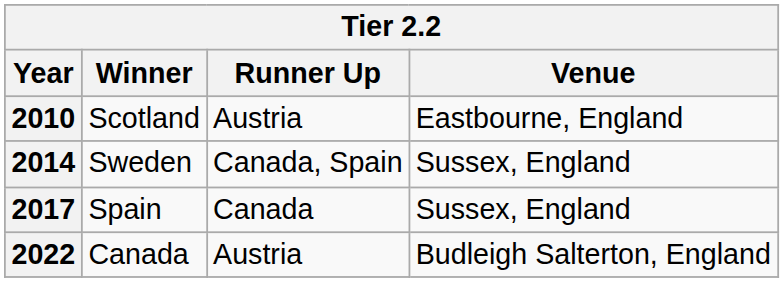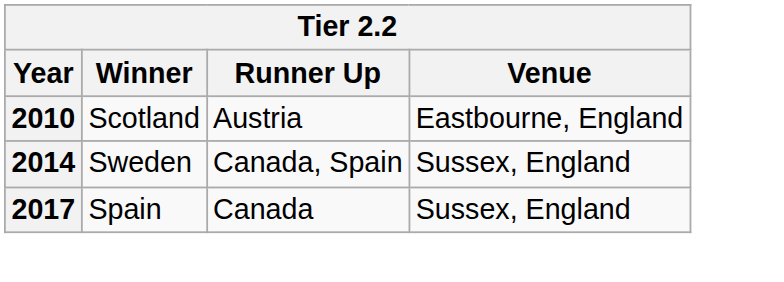 <table class="wikitable">
 <tr>
 <th colspan= "4">Tier 2.2</th>
 </tr>
 <tr>
 <th>Year</th>
 <th>Winner</th>
 <th>Runner Up</th>
 <th>Venue</th>
 </tr>
 <tr>
 <th>2010</th>
 <td> Scotland</td>
 <td> Austria</td>
 <td>Eastbourne, England</td>
 </tr>
 <tr>
 <th>2014</th>
 <td> Sweden</td>
 <td> Canada,  Spain</td>
 <td>Sussex, England</td>
 </tr>
 <tr>
 <th>2017</th>
 <td> Spain</td>
 <td> Canada</td>
 <td>Sussex, England</td>
 </tr>
-<tr>
-<th>2022</th>
-<td> Canada</td>
-<td> Austria</td>
-<td>Budleigh Salterton, England</td>
-</tr>
 </table>
